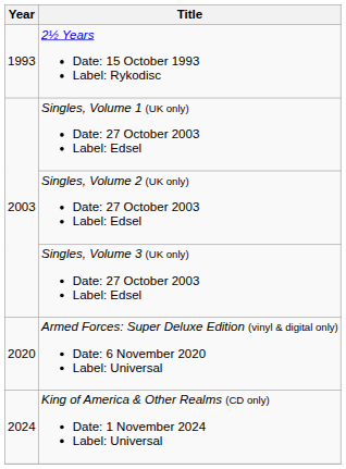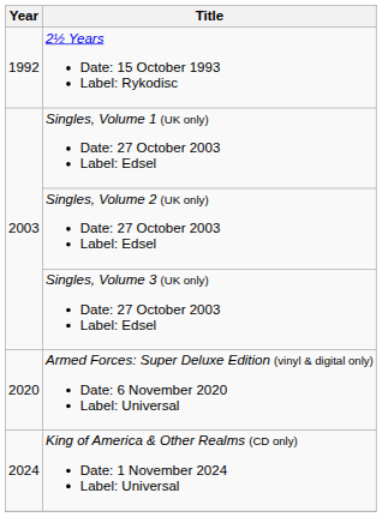 <table class="wikitable">
 <tr>
 <th>Year</th>
 <th>Title</th>
 </tr>
 <tr>
-<td>1993</td>
+<td>1992</td>
 <td><em><a href='#'>2½ Years</a></em><br><ul><li>Date: 15 October 1993</li><li>Label: Rykodisc</li></ul></td>
 </tr>
 <tr>
 <td rowspan="3">2003</td>
 <td><em>Singles, Volume 1</em> <small>(UK only)</small><br><ul><li>Date: 27 October 2003</li><li>Label: Edsel</li></ul></td>
 </tr>
 <tr>
 <td><em>Singles, Volume 2</em> <small>(UK only)</small><br><ul><li>Date: 27 October 2003</li><li>Label: Edsel</li></ul></td>
 </tr>
 <tr>
 <td><em>Singles, Volume 3</em> <small>(UK only)</small><br><ul><li>Date: 27 October 2003</li><li>Label: Edsel</li></ul></td>
 </tr>
 <tr>
 <td>2020</td>
 <td><em>Armed Forces: Super Deluxe Edition </em><small>(vinyl & digital only)</small><br><ul><li>Date: 6 November 2020</li><li>Label: Universal</li></ul></td>
 </tr>
 <tr>
 <td>2024</td>
 <td><em>King of America & Other Realms</em> <small>(CD only)</small><br><ul><li>Date: 1 November 2024</li><li>Label: Universal</li></ul></td>
 </tr>
 <tr>
 </tr>
 </table>
